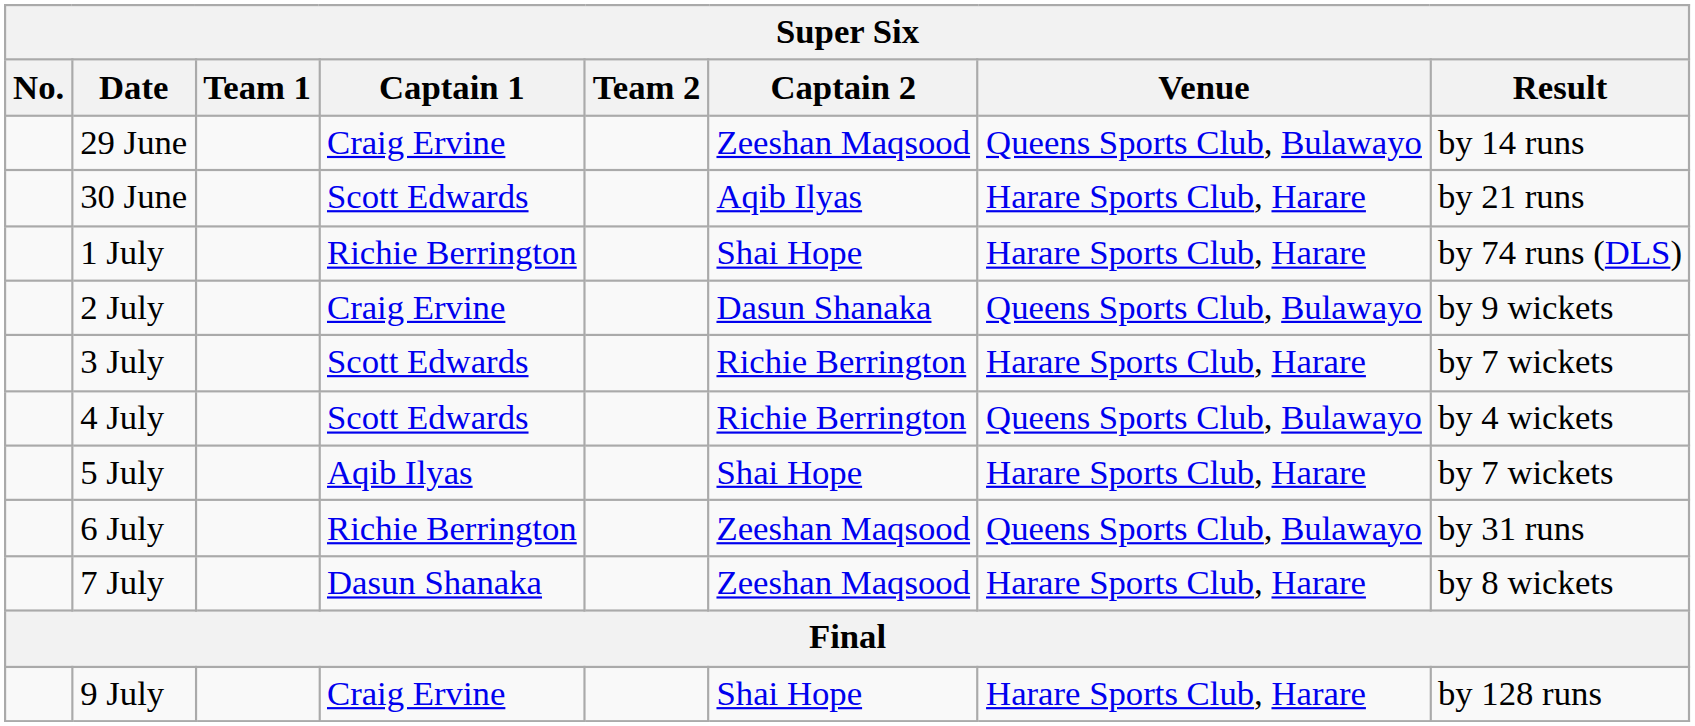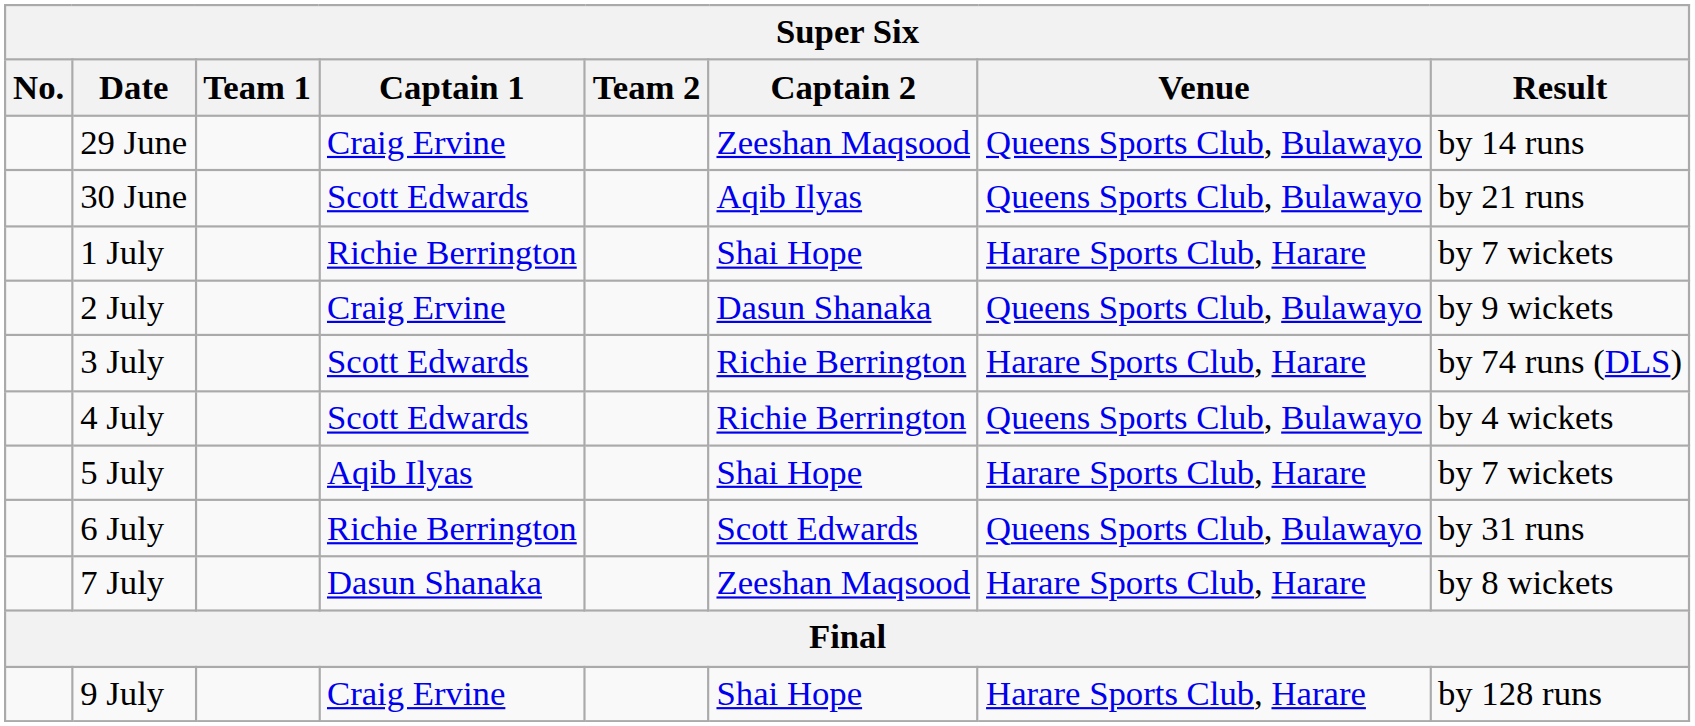 <table class="wikitable">
 <tr>
 <th colspan="9">Super Six</th>
 </tr>
 <tr>
 <th>No.</th>
 <th>Date</th>
 <th>Team 1</th>
 <th>Captain 1</th>
 <th>Team 2</th>
 <th>Captain 2</th>
 <th>Venue</th>
 <th>Result</th>
 </tr>
 <tr>
 <td></td>
 <td>29 June</td>
 <td></td>
 <td><a href='#'>Craig Ervine</a></td>
 <td></td>
 <td><a href='#'>Zeeshan Maqsood</a></td>
 <td><a href='#'>Queens Sports Club</a>, <a href='#'>Bulawayo</a></td>
 <td> by 14 runs</td>
 </tr>
 <tr>
 <td></td>
 <td>30 June</td>
 <td></td>
 <td><a href='#'>Scott Edwards</a></td>
 <td></td>
 <td><a href='#'>Aqib Ilyas</a></td>
-<td><a href='#'>Harare Sports Club</a>, <a href='#'>Harare</a></td>
+<td><a href='#'>Queens Sports Club</a>, <a href='#'>Bulawayo</a></td>
 <td> by 21 runs</td>
 </tr>
 <tr>
 <td></td>
 <td>1 July</td>
 <td></td>
 <td><a href='#'>Richie Berrington</a></td>
 <td></td>
 <td><a href='#'>Shai Hope</a></td>
 <td><a href='#'>Harare Sports Club</a>, <a href='#'>Harare</a></td>
-<td> by 74 runs (<a href='#'>DLS</a>)</td>
+<td> by 7 wickets</td>
 </tr>
 <tr>
 <td></td>
 <td>2 July</td>
 <td></td>
 <td><a href='#'>Craig Ervine</a></td>
 <td></td>
 <td><a href='#'>Dasun Shanaka</a></td>
 <td><a href='#'>Queens Sports Club</a>, <a href='#'>Bulawayo</a></td>
 <td> by 9 wickets</td>
 </tr>
 <tr>
 <td></td>
 <td>3 July</td>
 <td></td>
 <td><a href='#'>Scott Edwards</a></td>
 <td></td>
 <td><a href='#'>Richie Berrington</a></td>
 <td><a href='#'>Harare Sports Club</a>, <a href='#'>Harare</a></td>
-<td> by 7 wickets</td>
+<td> by 74 runs (<a href='#'>DLS</a>)</td>
 </tr>
 <tr>
 <td></td>
 <td>4 July</td>
 <td></td>
 <td><a href='#'>Scott Edwards</a></td>
 <td></td>
 <td><a href='#'>Richie Berrington</a></td>
 <td><a href='#'>Queens Sports Club</a>, <a href='#'>Bulawayo</a></td>
 <td> by 4 wickets</td>
 </tr>
 <tr>
 <td></td>
 <td>5 July</td>
 <td></td>
 <td><a href='#'>Aqib Ilyas</a></td>
 <td></td>
 <td><a href='#'>Shai Hope</a></td>
 <td><a href='#'>Harare Sports Club</a>, <a href='#'>Harare</a></td>
 <td> by 7 wickets</td>
 </tr>
 <tr>
 <td></td>
 <td>6 July</td>
 <td></td>
 <td><a href='#'>Richie Berrington</a></td>
 <td></td>
-<td><a href='#'>Zeeshan Maqsood</a></td>
+<td><a href='#'>Scott Edwards</a></td>
 <td><a href='#'>Queens Sports Club</a>, <a href='#'>Bulawayo</a></td>
 <td> by 31 runs</td>
 </tr>
 <tr>
 <td></td>
 <td>7 July</td>
 <td></td>
 <td><a href='#'>Dasun Shanaka</a></td>
 <td></td>
 <td><a href='#'>Zeeshan Maqsood</a></td>
 <td><a href='#'>Harare Sports Club</a>, <a href='#'>Harare</a></td>
 <td> by 8 wickets</td>
 </tr>
 <tr>
 <th colspan="9">Final</th>
 </tr>
 <tr>
 <td></td>
 <td>9 July</td>
 <td></td>
 <td><a href='#'>Craig Ervine</a></td>
 <td></td>
 <td><a href='#'>Shai Hope</a></td>
 <td><a href='#'>Harare Sports Club</a>, <a href='#'>Harare</a></td>
 <td> by 128 runs</td>
 </tr>
 </table>
